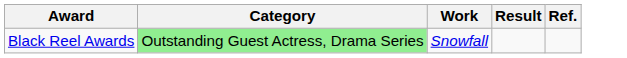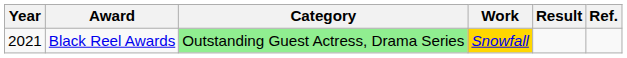 <table class="wikitable sortable">
 <tr>
+<th>Year</th>
 <th>Award</th>
 <th>Category</th>
 <th>Work</th>
 <th>Result</th>
 <th>Ref.</th>
 </tr>
 <tr>
+<td>2021</td>
 <td><a href='#'>Black Reel Awards</a></td>
 <td style="background: lightgreen;">Outstanding Guest Actress, Drama Series</td>
-<td><em><a href='#'>Snowfall</a></em></td>
+<td style="background: gold;"><em><a href='#'>Snowfall</a></em></td>
 <td></td>
 <td></td>
 </tr>
 </table>
